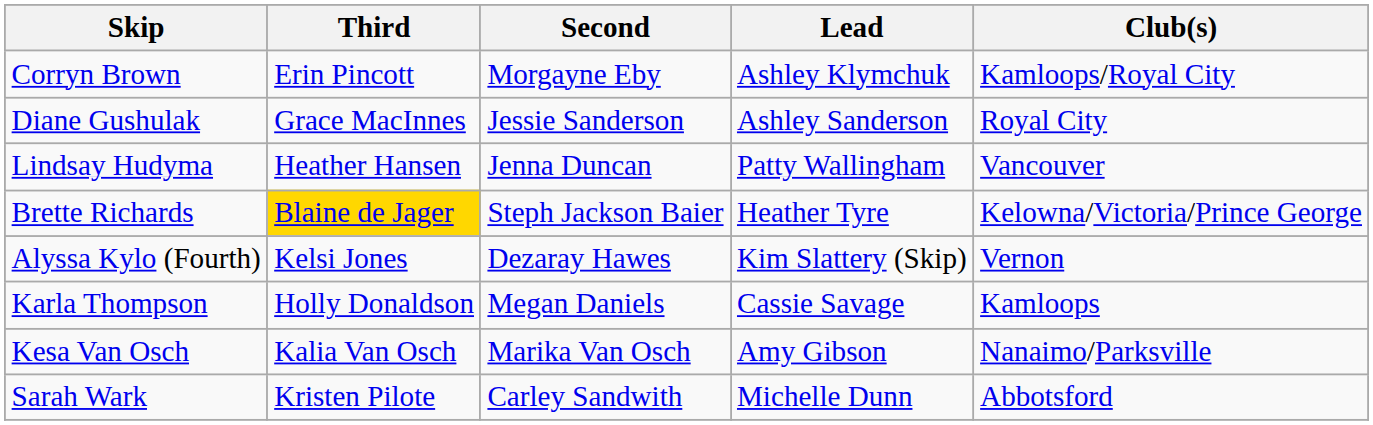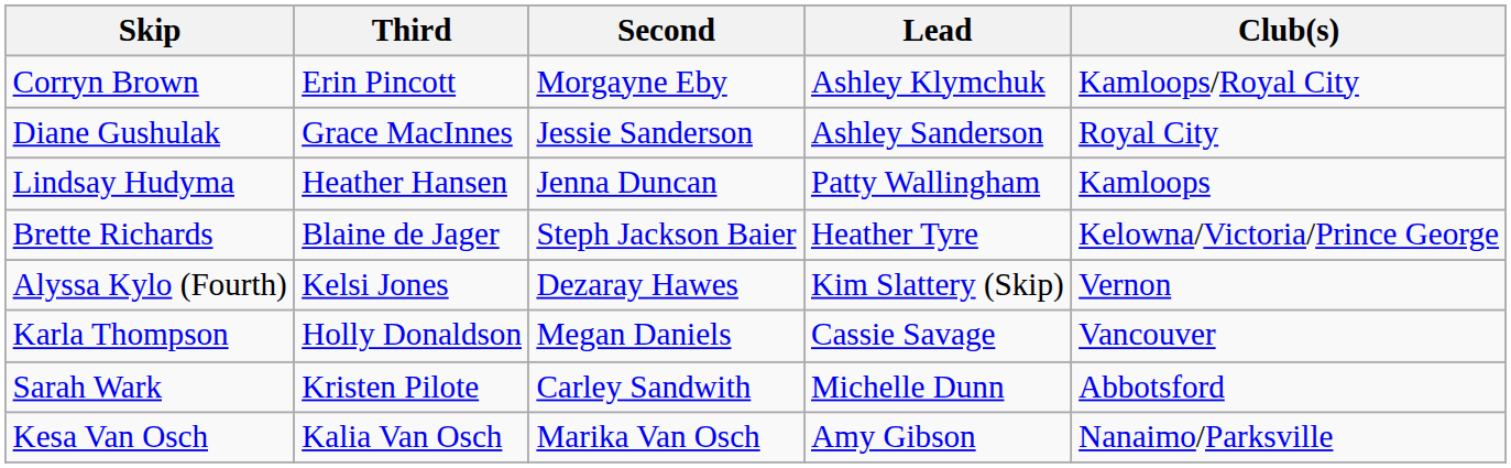 <table class="wikitable">
 <tr>
 <th>Skip</th>
 <th>Third</th>
 <th>Second</th>
 <th>Lead</th>
 <th>Club(s)</th>
 </tr>
 <tr>
 <td><a href='#'>Corryn Brown</a></td>
 <td><a href='#'>Erin Pincott</a></td>
 <td><a href='#'>Morgayne Eby</a></td>
 <td><a href='#'>Ashley Klymchuk</a></td>
 <td><a href='#'>Kamloops</a>/<a href='#'>Royal City</a></td>
 </tr>
 <tr>
 <td><a href='#'>Diane Gushulak</a></td>
 <td><a href='#'>Grace MacInnes</a></td>
 <td><a href='#'>Jessie Sanderson</a></td>
 <td><a href='#'>Ashley Sanderson</a></td>
 <td><a href='#'>Royal City</a></td>
 </tr>
 <tr>
 <td><a href='#'>Lindsay Hudyma</a></td>
 <td><a href='#'>Heather Hansen</a></td>
 <td><a href='#'>Jenna Duncan</a></td>
 <td><a href='#'>Patty Wallingham</a></td>
-<td><a href='#'>Vancouver</a></td>
+<td><a href='#'>Kamloops</a></td>
 </tr>
 <tr>
 <td><a href='#'>Brette Richards</a></td>
-<td style="background: gold;"><a href='#'>Blaine de Jager</a></td>
+<td><a href='#'>Blaine de Jager</a></td>
 <td><a href='#'>Steph Jackson Baier</a></td>
 <td><a href='#'>Heather Tyre</a></td>
 <td><a href='#'>Kelowna</a>/<a href='#'>Victoria</a>/<a href='#'>Prince George</a></td>
 </tr>
 <tr>
 <td><a href='#'>Alyssa Kylo</a> (Fourth)</td>
 <td><a href='#'>Kelsi Jones</a></td>
 <td><a href='#'>Dezaray Hawes</a></td>
 <td><a href='#'>Kim Slattery</a> (Skip)</td>
 <td><a href='#'>Vernon</a></td>
 </tr>
 <tr>
 <td><a href='#'>Karla Thompson</a></td>
 <td><a href='#'>Holly Donaldson</a></td>
 <td><a href='#'>Megan Daniels</a></td>
 <td><a href='#'>Cassie Savage</a></td>
-<td><a href='#'>Kamloops</a></td>
+<td><a href='#'>Vancouver</a></td>
+</tr>
+<tr>
+<td><a href='#'>Sarah Wark</a></td>
+<td><a href='#'>Kristen Pilote</a></td>
+<td><a href='#'>Carley Sandwith</a></td>
+<td><a href='#'>Michelle Dunn</a></td>
+<td><a href='#'>Abbotsford</a></td>
 </tr>
 <tr>
 <td><a href='#'>Kesa Van Osch</a></td>
 <td><a href='#'>Kalia Van Osch</a></td>
 <td><a href='#'>Marika Van Osch</a></td>
 <td><a href='#'>Amy Gibson</a></td>
 <td><a href='#'>Nanaimo</a>/<a href='#'>Parksville</a></td>
 </tr>
-<tr>
-<td><a href='#'>Sarah Wark</a></td>
-<td><a href='#'>Kristen Pilote</a></td>
-<td><a href='#'>Carley Sandwith</a></td>
-<td><a href='#'>Michelle Dunn</a></td>
-<td><a href='#'>Abbotsford</a></td>
-</tr>
 </table>
